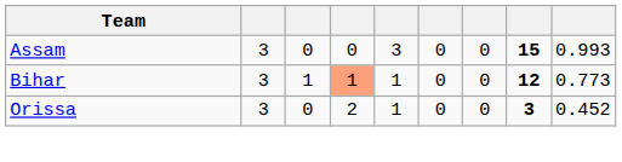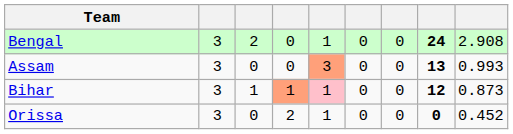 <table class="wikitable" style="text-align:center">
 <tr>
 <th style="width:160px">Team</th>
 <th style="width:25px"></th>
 <th style="width:25px"></th>
 <th style="width:25px"></th>
 <th style="width:25px"></th>
 <th style="width:25px"></th>
 <th style="width:25px"></th>
 <th style="width:25px"></th>
 <th style="width:25px;"></th>
 </tr>
+<tr style="background:#cfc;">
+<td style="text-align:left"><a href='#'>Bengal</a></td>
+<td>3</td>
+<td>2</td>
+<td>0</td>
+<td>1</td>
+<td>0</td>
+<td>0</td>
+<td><strong>24</strong></td>
+<td>2.908</td>
+</tr>
 <tr>
 <td style="text-align:left"><a href='#'>Assam</a></td>
 <td>3</td>
 <td>0</td>
 <td>0</td>
-<td>3</td>
+<td style="background: lightsalmon;">3</td>
 <td>0</td>
 <td>0</td>
-<td><strong>15</strong></td>
+<td><strong>13</strong></td>
 <td>0.993</td>
 </tr>
 <tr>
 <td style="text-align:left"><a href='#'>Bihar</a></td>
 <td>3</td>
 <td>1</td>
 <td style="background: lightsalmon;">1</td>
-<td>1</td>
+<td style="background: pink;">1</td>
 <td>0</td>
 <td>0</td>
 <td><strong>12</strong></td>
-<td>0.773</td>
+<td>0.873</td>
 </tr>
 <tr>
 <td style="text-align:left"><a href='#'>Orissa</a></td>
 <td>3</td>
 <td>0</td>
 <td>2</td>
 <td>1</td>
 <td>0</td>
 <td>0</td>
-<td><strong>3</strong></td>
+<td><strong>0</strong></td>
 <td>0.452</td>
 </tr>
 </table>
